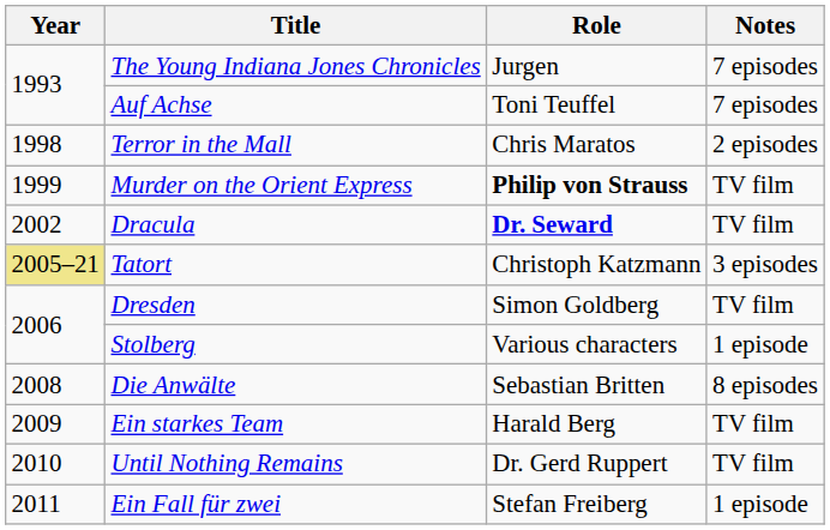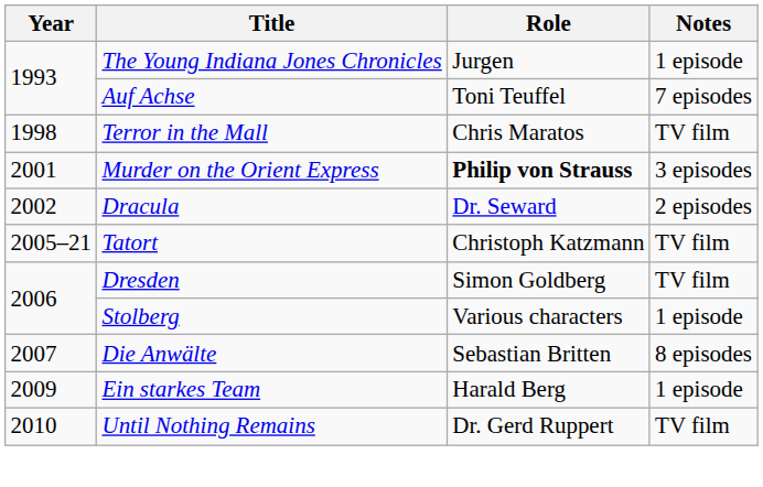 <table class="wikitable sortable">
 <tr>
 <th>Year</th>
 <th>Title</th>
 <th>Role</th>
 <th class="unsortable">Notes</th>
 </tr>
 <tr>
 <td rowspan=2>1993</td>
 <td><em><a href='#'>The Young Indiana Jones Chronicles</a></em></td>
 <td>Jurgen</td>
-<td>7 episodes</td>
+<td>1 episode</td>
 </tr>
 <tr>
 <td><em><a href='#'>Auf Achse</a></em></td>
 <td>Toni Teuffel</td>
 <td>7 episodes</td>
 </tr>
 <tr>
 <td>1998</td>
 <td><em><a href='#'>Terror in the Mall</a></em></td>
 <td>Chris Maratos</td>
-<td>2 episodes</td>
+<td>TV film</td>
 </tr>
 <tr>
-<td>1999</td>
+<td>2001</td>
 <td><em><a href='#'>Murder on the Orient Express</a></em></td>
 <td><strong>Philip von Strauss</strong></td>
-<td>TV film</td>
+<td>3 episodes</td>
 </tr>
 <tr>
 <td>2002</td>
 <td><em><a href='#'>Dracula</a></em></td>
-<td><strong><a href='#'>Dr. Seward</a></strong></td>
-<td>TV film</td>
+<td><a href='#'>Dr. Seward</a></td>
+<td>2 episodes</td>
 </tr>
 <tr>
-<td style="background: khaki;">2005–21</td>
+<td>2005–21</td>
 <td><em><a href='#'>Tatort</a></em></td>
 <td>Christoph Katzmann</td>
-<td>3 episodes</td>
+<td>TV film</td>
 </tr>
 <tr>
 <td rowspan=2>2006</td>
 <td><em><a href='#'>Dresden</a></em></td>
 <td>Simon Goldberg</td>
 <td>TV film</td>
 </tr>
 <tr>
 <td><em><a href='#'>Stolberg</a></em></td>
 <td>Various characters</td>
 <td>1 episode</td>
 </tr>
 <tr>
-<td>2008</td>
+<td>2007</td>
 <td><em><a href='#'>Die Anwälte</a></em></td>
 <td>Sebastian Britten</td>
 <td>8 episodes</td>
 </tr>
 <tr>
 <td>2009</td>
 <td><em><a href='#'>Ein starkes Team</a></em></td>
 <td>Harald Berg</td>
-<td>TV film</td>
+<td>1 episode</td>
 </tr>
 <tr>
 <td>2010</td>
 <td><em><a href='#'>Until Nothing Remains</a></em></td>
 <td>Dr. Gerd Ruppert</td>
 <td>TV film</td>
 </tr>
-<tr>
-<td>2011</td>
-<td><em><a href='#'>Ein Fall für zwei</a></em></td>
-<td>Stefan Freiberg</td>
-<td>1 episode</td>
-</tr>
 </table>
